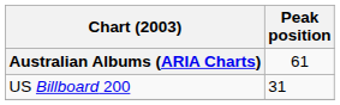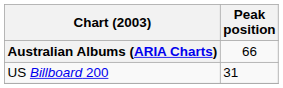 <table class="wikitable sortable plainrowheaders" style="text-align:center">
 <tr>
 <th scope="col">Chart (2003)</th>
 <th scope="col">Peak<br>position</th>
 </tr>
 <tr>
 <th scope="row">Australian Albums (<a href='#'>ARIA Charts</a>)</th>
-<td>61</td>
+<td>66</td>
 </tr>
 <tr>
 <td align="left">US <a href='#'><em>Billboard</em> 200</a></td>
 <td align="left">31</td>
 </tr>
 <tr>
 </tr>
 </table>
